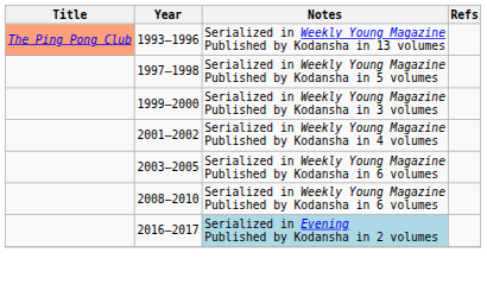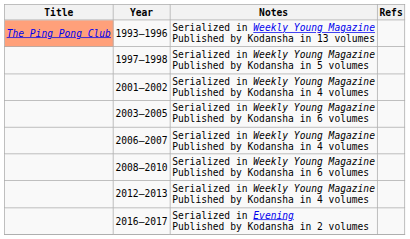 <table class="wikitable sortable">
 <tr>
 <th>Title</th>
 <th>Year</th>
 <th>Notes</th>
 <th>Refs</th>
 </tr>
 <tr>
 <td style="background: lightsalmon;"><em><a href='#'>The Ping Pong Club</a></em></td>
 <td>1993–1996</td>
 <td>Serialized in <em><a href='#'>Weekly Young Magazine</a></em><br>Published by Kodansha in 13 volumes</td>
 <td></td>
 </tr>
 <tr>
 <td></td>
 <td>1997–1998</td>
 <td>Serialized in <em>Weekly Young Magazine</em><br>Published by Kodansha in 5 volumes</td>
 <td></td>
 </tr>
 <tr>
 <td></td>
-<td>1999–2000</td>
-<td>Serialized in <em>Weekly Young Magazine</em><br>Published by Kodansha in 3 volumes</td>
-<td></td>
-</tr>
-<tr>
-<td></td>
 <td>2001–2002</td>
 <td>Serialized in <em>Weekly Young Magazine</em><br>Published by Kodansha in 4 volumes</td>
 <td></td>
 </tr>
 <tr>
 <td></td>
 <td>2003–2005</td>
 <td>Serialized in <em>Weekly Young Magazine</em><br>Published by Kodansha in 6 volumes</td>
 <td></td>
 </tr>
 <tr>
 <td></td>
+<td>2006–2007</td>
+<td>Serialized in <em>Weekly Young Magazine</em><br>Published by Kodansha in 4 volumes</td>
+<td></td>
+</tr>
+<tr>
+<td></td>
 <td>2008–2010</td>
 <td>Serialized in <em>Weekly Young Magazine</em><br>Published by Kodansha in 6 volumes</td>
 <td></td>
 </tr>
 <tr>
 <td></td>
+<td>2012–2013</td>
+<td>Serialized in <em>Weekly Young Magazine</em><br>Published by Kodansha in 4 volumes</td>
+<td></td>
+</tr>
+<tr>
+<td></td>
 <td>2016–2017</td>
-<td style="background: lightblue;">Serialized in <em><a href='#'>Evening</a></em><br>Published by Kodansha in 2 volumes</td>
+<td>Serialized in <em><a href='#'>Evening</a></em><br>Published by Kodansha in 2 volumes</td>
 <td></td>
 </tr>
 <tr>
 </tr>
 </table>
